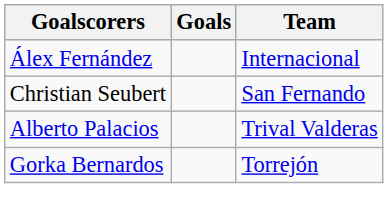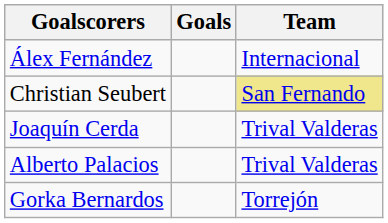 <table class="wikitable sortable" class="wikitable">
 <tr style="background:#ccc; text-align:center;">
 <th>Goalscorers</th>
 <th>Goals</th>
 <th>Team</th>
 </tr>
 <tr>
 <td> <a href='#'>Álex Fernández</a></td>
 <td></td>
 <td><a href='#'>Internacional</a></td>
 </tr>
 <tr>
 <td> Christian Seubert</td>
 <td></td>
-<td><a href='#'>San Fernando</a></td>
+<td style="background: khaki;"><a href='#'>San Fernando</a></td>
+</tr>
+<tr>
+<td> <a href='#'>Joaquín Cerda</a></td>
+<td></td>
+<td><a href='#'>Trival Valderas</a></td>
 </tr>
 <tr>
 <td> <a href='#'>Alberto Palacios</a></td>
 <td></td>
 <td><a href='#'>Trival Valderas</a></td>
 </tr>
 <tr>
 <td> <a href='#'>Gorka Bernardos</a></td>
 <td></td>
 <td><a href='#'>Torrejón</a></td>
 </tr>
 </table>
